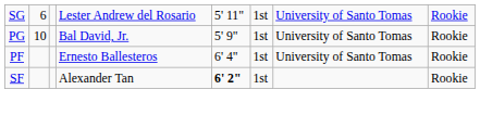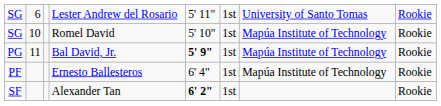 <table class=wikitable width=90% style=font-size:95%>
 <tr>
 <td align=center><a href='#'>SG</a></td>
 <td align=right>6</td>
 <td></td>
 <td><a href='#'>Lester Andrew del Rosario</a></td>
 <td>5' 11"</td>
 <td>1st</td>
 <td><a href='#'>University of Santo Tomas</a></td>
 <td><a href='#'>Rookie</a></td>
 </tr>
 <tr>
-<td align=center><a href='#'>PG</a></td>
+<td align=center><a href='#'>SG</a></td>
 <td align=right>10</td>
 <td></td>
+<td>Romel David</td>
+<td>5' 10"</td>
+<td>1st</td>
+<td><a href='#'>Mapúa Institute of Technology</a></td>
+<td>Rookie</td>
+</tr>
+<tr>
+<td align=center><a href='#'>PG</a></td>
+<td align=right>11</td>
+<td></td>
 <td><a href='#'>Bal David, Jr.</a></td>
-<td>5' 9"</td>
+<td><strong>5' 9"</strong></td>
 <td>1st</td>
-<td>University of Santo Tomas</td>
+<td><a href='#'>Mapúa Institute of Technology</a></td>
 <td>Rookie</td>
 </tr>
 <tr>
 <td align=center><a href='#'>PF</a></td>
 <td></td>
 <td></td>
 <td><a href='#'>Ernesto Ballesteros</a></td>
 <td>6' 4"</td>
 <td>1st</td>
-<td>University of Santo Tomas</td>
+<td>Mapúa Institute of Technology</td>
 <td>Rookie</td>
 </tr>
 <tr>
 <td align=center><a href='#'>SF</a></td>
 <td></td>
 <td></td>
 <td>Alexander Tan</td>
 <td><strong>6' 2"</strong></td>
 <td>1st</td>
 <td></td>
 <td>Rookie</td>
 </tr>
 </table>
